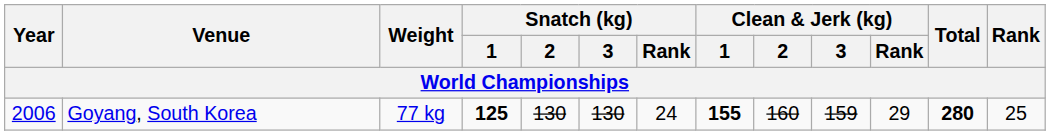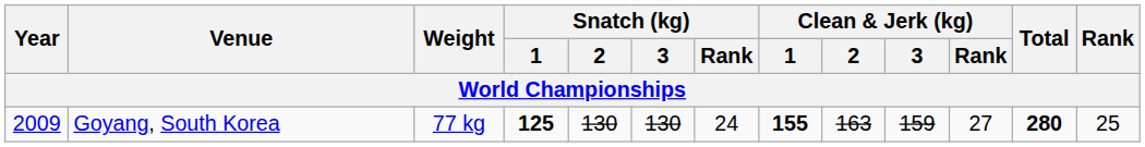 <table class = "wikitable" style="text-align:center;">
 <tr>
 <th rowspan=2 width=40>Year</th>
 <th rowspan=2 width=250>Venue</th>
 <th rowspan=2 width=60>Weight</th>
 <th colspan=4>Snatch (kg)</th>
 <th colspan=4>Clean & Jerk (kg)</th>
 <th rowspan=2 width=40>Total</th>
 <th rowspan=2 width=40>Rank</th>
 </tr>
 <tr>
 <th width=40>1</th>
 <th width=40>2</th>
 <th width=40>3</th>
 <th width=40>Rank</th>
 <th width=40>1</th>
 <th width=40>2</th>
 <th width=40>3</th>
 <th width=40>Rank</th>
 </tr>
 <tr>
 <th colspan=13><a href='#'>World Championships</a></th>
 </tr>
 <tr>
-<td><a href='#'>2006</a></td>
+<td><a href='#'>2009</a></td>
 <td align=left> <a href='#'>Goyang</a>, <a href='#'>South Korea</a></td>
 <td><a href='#'>77 kg</a></td>
 <td><strong>125</strong></td>
 <td><s>130</s></td>
 <td><s>130</s></td>
 <td>24</td>
 <td><strong>155</strong></td>
-<td><s>160</s></td>
+<td><s>163</s></td>
 <td><s>159</s></td>
-<td>29</td>
+<td>27</td>
 <td><strong>280</strong></td>
 <td>25</td>
 </tr>
 </table>
